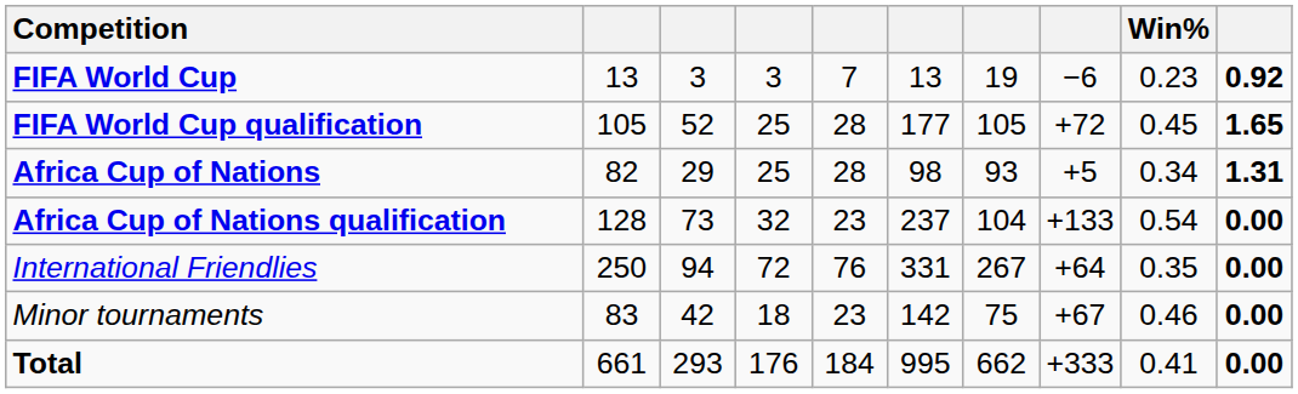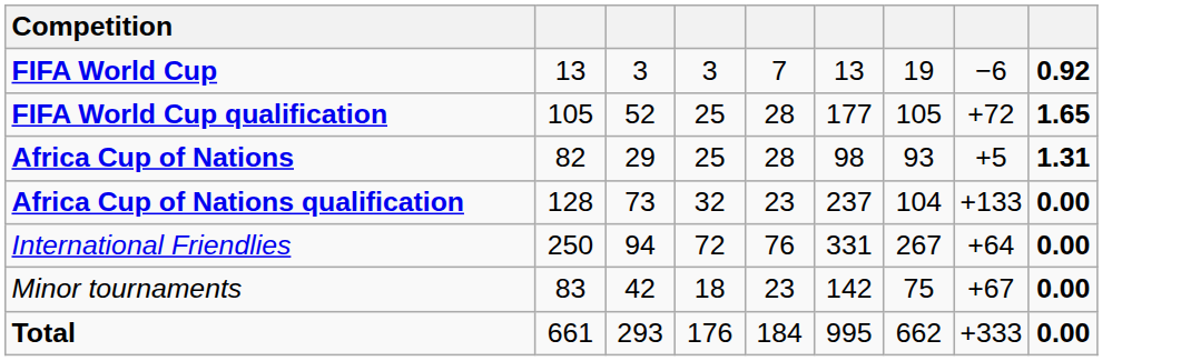 <table class="wikitable" style="text-align:center;">
 <tr>
 <th style="width:300px; text-align:left;">Competition</th>
 <th style="width:33px;"></th>
 <th style="width:33px;"></th>
 <th style="width:33px;"></th>
 <th style="width:33px;"></th>
 <th style="width:33px;"></th>
 <th style="width:33px;"></th>
 <th style="width:33px;"></th>
-<th style="width:33px;">Win%</th>
 <th style="width:33px;"></th>
 </tr>
 <tr>
 <td style="text-align:left;"><strong><a href='#'>FIFA World Cup</a></strong></td>
 <td>13</td>
 <td>3</td>
 <td>3</td>
 <td>7</td>
 <td>13</td>
 <td>19</td>
 <td>−6</td>
-<td>0.23</td>
 <td><strong>0.92</strong></td>
 </tr>
 <tr>
 <td style="text-align:left;"><strong><a href='#'>FIFA World Cup qualification</a></strong></td>
 <td>105</td>
 <td>52</td>
 <td>25</td>
 <td>28</td>
 <td>177</td>
 <td>105</td>
 <td>+72</td>
-<td>0.45</td>
 <td><strong>1.65</strong></td>
 </tr>
 <tr>
 <td style="text-align:left;"><strong><a href='#'>Africa Cup of Nations</a></strong></td>
 <td>82</td>
 <td>29</td>
 <td>25</td>
 <td>28</td>
 <td>98</td>
 <td>93</td>
 <td>+5</td>
-<td>0.34</td>
 <td><strong>1.31</strong></td>
 </tr>
 <tr>
 <td style="text-align:left;"><strong><a href='#'>Africa Cup of Nations qualification</a></strong></td>
 <td>128</td>
 <td>73</td>
 <td>32</td>
 <td>23</td>
 <td>237</td>
 <td>104</td>
 <td>+133</td>
-<td>0.54</td>
 <td><strong>0.00</strong></td>
 </tr>
 <tr>
 <td style="text-align:left;"><em><a href='#'>International Friendlies</a></em></td>
 <td>250</td>
 <td>94</td>
 <td>72</td>
 <td>76</td>
 <td>331</td>
 <td>267</td>
 <td>+64</td>
-<td>0.35</td>
 <td><strong>0.00</strong></td>
 </tr>
 <tr>
 <td style="text-align:left;"><em>Minor tournaments</em></td>
 <td>83</td>
 <td>42</td>
 <td>18</td>
 <td>23</td>
 <td>142</td>
 <td>75</td>
 <td>+67</td>
-<td>0.46</td>
 <td><strong>0.00</strong></td>
 </tr>
 <tr>
 <td style="text-align:left;"><strong>Total</strong></td>
 <td>661</td>
 <td>293</td>
 <td>176</td>
 <td>184</td>
 <td>995</td>
 <td>662</td>
 <td>+333</td>
-<td>0.41</td>
 <td><strong>0.00</strong></td>
 </tr>
 </table>
